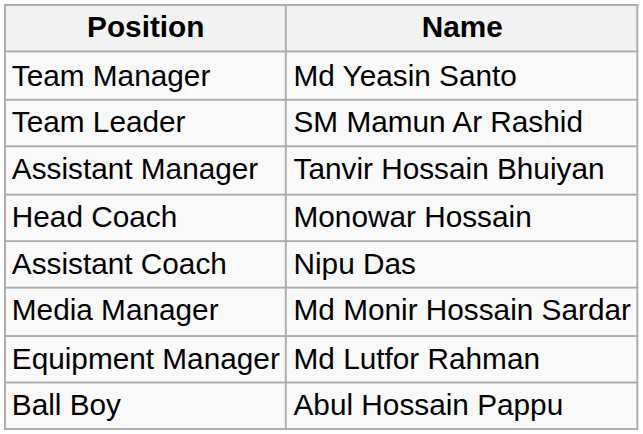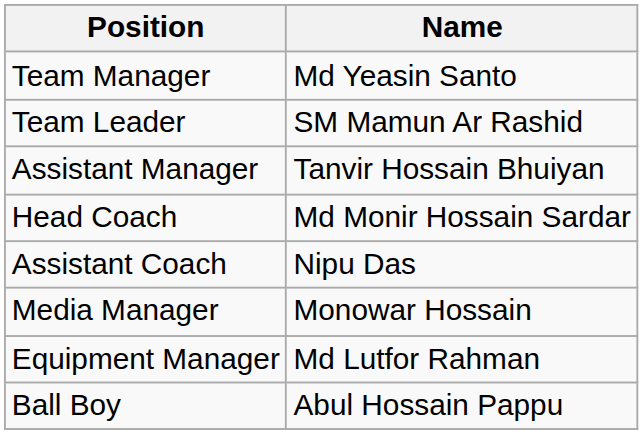 <table class="wikitable">
 <tr>
 <th>Position</th>
 <th>Name</th>
 </tr>
 <tr>
 <td>Team Manager</td>
 <td> Md Yeasin Santo</td>
 </tr>
 <tr>
 <td>Team Leader</td>
 <td> SM Mamun Ar Rashid</td>
 </tr>
 <tr>
 <td>Assistant Manager</td>
 <td> Tanvir Hossain Bhuiyan</td>
 </tr>
 <tr>
 <td>Head Coach</td>
-<td> Monowar Hossain</td>
+<td> Md Monir Hossain Sardar</td>
 </tr>
 <tr>
 <td>Assistant Coach</td>
 <td> Nipu Das</td>
 </tr>
 <tr>
 <td>Media Manager</td>
-<td> Md Monir Hossain Sardar</td>
+<td> Monowar Hossain</td>
 </tr>
 <tr>
 <td>Equipment Manager</td>
 <td> Md Lutfor Rahman</td>
 </tr>
 <tr>
 <td>Ball Boy</td>
 <td> Abul Hossain Pappu</td>
 </tr>
 </table>
